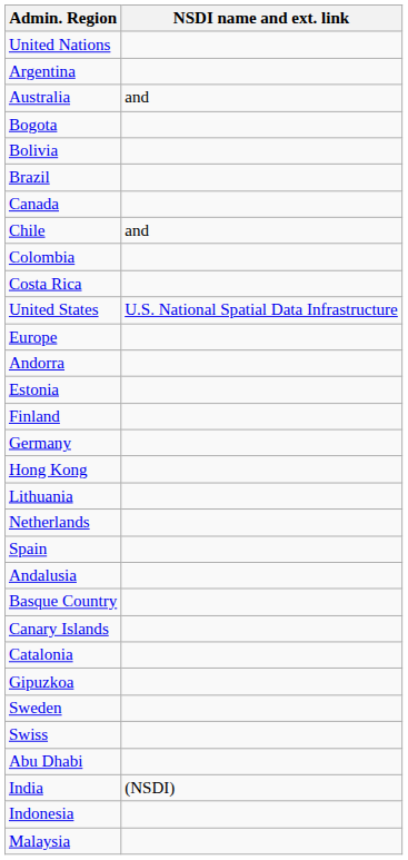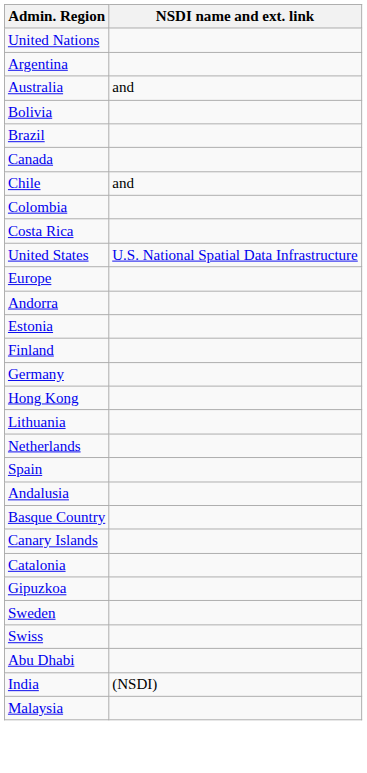 <table class="wikitable sortable">
 <tr>
 <th>Admin. Region</th>
 <th>NSDI name and ext. link</th>
 </tr>
 <tr>
 <td><a href='#'>United Nations</a></td>
 <td></td>
 </tr>
 <tr>
 <td><a href='#'>Argentina</a></td>
 <td></td>
 </tr>
 <tr>
 <td><a href='#'>Australia</a></td>
 <td> and </td>
-</tr>
-<tr>
-<td><a href='#'>Bogota</a></td>
-<td></td>
 </tr>
 <tr>
 <td><a href='#'>Bolivia</a></td>
 <td></td>
 </tr>
 <tr>
 <td><a href='#'>Brazil</a></td>
 <td></td>
 </tr>
 <tr>
 <td><a href='#'>Canada</a></td>
 <td></td>
 </tr>
 <tr>
 <td><a href='#'>Chile</a></td>
 <td> and </td>
 </tr>
 <tr>
 <td><a href='#'>Colombia</a></td>
 <td></td>
 </tr>
 <tr>
 <td><a href='#'>Costa Rica</a></td>
 <td></td>
 </tr>
 <tr>
 <td><a href='#'>United States</a></td>
 <td><a href='#'>U.S. National Spatial Data Infrastructure</a></td>
 </tr>
 <tr>
 <td><a href='#'>Europe</a></td>
 <td></td>
 </tr>
 <tr>
 <td><a href='#'>Andorra</a></td>
 <td></td>
 </tr>
 <tr>
 <td><a href='#'>Estonia</a></td>
 <td></td>
 </tr>
 <tr>
 <td><a href='#'>Finland</a></td>
 <td></td>
 </tr>
 <tr>
 <td><a href='#'>Germany</a></td>
 <td></td>
 </tr>
 <tr>
 <td><a href='#'>Hong Kong</a></td>
 <td></td>
 </tr>
 <tr>
 <td><a href='#'>Lithuania</a></td>
 <td></td>
 </tr>
 <tr>
 <td><a href='#'>Netherlands</a></td>
 <td></td>
 </tr>
 <tr>
 <td><a href='#'>Spain</a></td>
 <td></td>
 </tr>
 <tr>
 <td><a href='#'>Andalusia</a></td>
 <td></td>
 </tr>
 <tr>
 <td><a href='#'>Basque Country</a></td>
 <td></td>
 </tr>
 <tr>
 <td><a href='#'>Canary Islands</a></td>
 <td></td>
 </tr>
 <tr>
 <td><a href='#'>Catalonia</a></td>
 <td></td>
 </tr>
 <tr>
 <td><a href='#'>Gipuzkoa</a></td>
 <td></td>
 </tr>
 <tr>
 <td><a href='#'>Sweden</a></td>
 <td></td>
 </tr>
 <tr>
 <td><a href='#'>Swiss</a></td>
 <td></td>
 </tr>
 <tr>
 <td><a href='#'>Abu Dhabi</a></td>
 <td></td>
 </tr>
 <tr>
 <td><a href='#'>India</a></td>
 <td> (NSDI)</td>
 </tr>
 <tr>
-<td><a href='#'>Indonesia</a></td>
-<td></td>
-</tr>
-<tr>
 <td><a href='#'>Malaysia</a></td>
 <td></td>
 </tr>
 </table>
